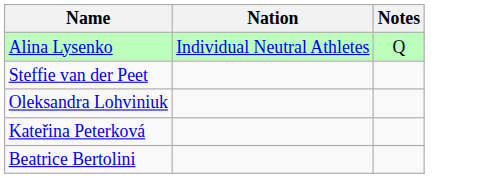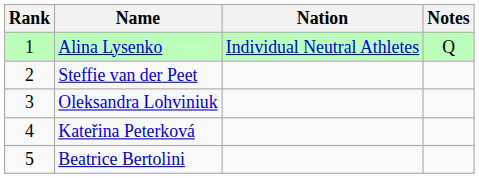 <table class="wikitable sortable" style="text-align:center">
 <tr>
+<th>Rank</th>
 <th>Name</th>
 <th>Nation</th>
 <th>Notes</th>
 </tr>
 <tr bgcolor=bbffbb>
+<td>1</td>
 <td align=left><a href='#'>Alina Lysenko</a></td>
 <td align=left><a href='#'>Individual Neutral Athletes</a></td>
 <td>Q</td>
 </tr>
 <tr>
+<td>2</td>
 <td align=left><a href='#'>Steffie van der Peet</a></td>
 <td align=left></td>
 <td></td>
 </tr>
 <tr>
+<td>3</td>
 <td align=left><a href='#'>Oleksandra Lohviniuk</a></td>
 <td align=left></td>
 <td></td>
 </tr>
 <tr>
+<td>4</td>
 <td align=left><a href='#'>Kateřina Peterková</a></td>
 <td align=left></td>
 <td></td>
 </tr>
 <tr>
+<td>5</td>
 <td align=left><a href='#'>Beatrice Bertolini</a></td>
 <td align=left></td>
 <td></td>
 </tr>
 </table>
